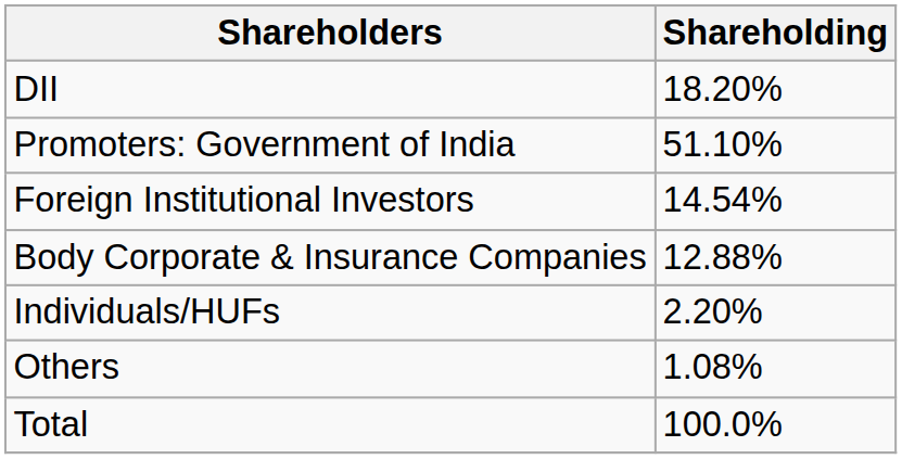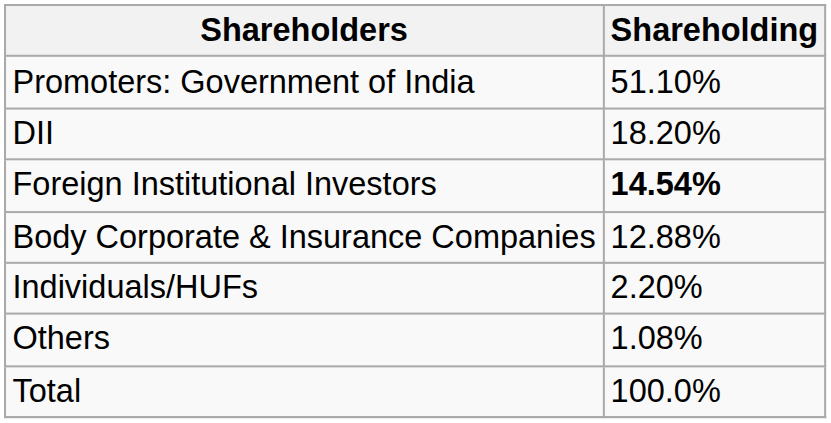 <table class="wikitable">
 <tr>
 <th>Shareholders</th>
 <th>Shareholding</th>
 </tr>
 <tr>
+<td>Promoters: Government of India</td>
+<td>51.10%</td>
+</tr>
+<tr>
 <td>DII</td>
 <td>18.20%</td>
 </tr>
 <tr>
-<td>Promoters: Government of India</td>
-<td>51.10%</td>
-</tr>
-<tr>
 <td>Foreign Institutional Investors</td>
-<td>14.54%</td>
+<td><strong>14.54%</strong></td>
 </tr>
 <tr>
 <td>Body Corporate & Insurance Companies</td>
 <td>12.88%</td>
 </tr>
 <tr>
 <td>Individuals/HUFs</td>
 <td>2.20%</td>
 </tr>
 <tr>
 <td>Others</td>
 <td>1.08%</td>
 </tr>
 <tr>
 <td>Total</td>
 <td>100.0%</td>
 </tr>
 <tr>
 </tr>
 </table>
